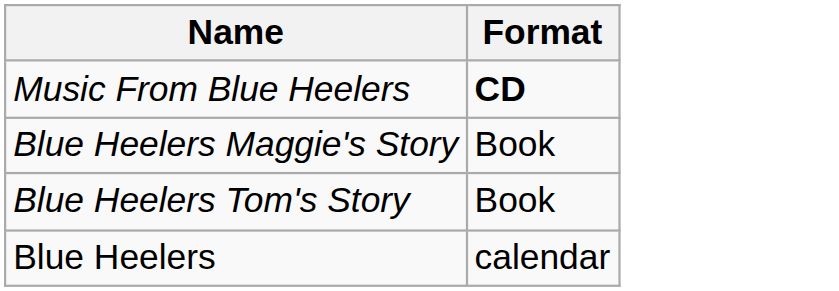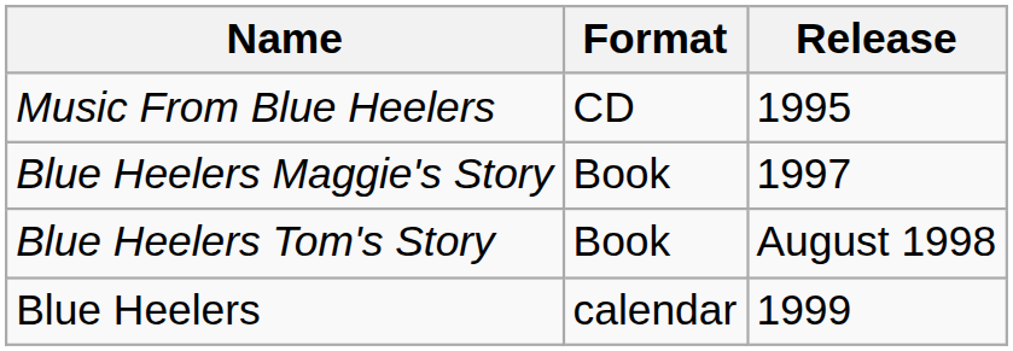 <table class="wikitable">
 <tr>
 <th>Name</th>
 <th>Format</th>
+<th>Release</th>
 </tr>
 <tr>
 <td><em>Music From Blue Heelers</em></td>
-<td><strong>CD</strong></td>
+<td>CD</td>
+<td>1995</td>
 </tr>
 <tr>
 <td><em>Blue Heelers Maggie's Story</em></td>
 <td>Book</td>
+<td>1997</td>
 </tr>
 <tr>
 <td><em>Blue Heelers Tom's Story</em></td>
 <td>Book</td>
+<td>August 1998</td>
 </tr>
 <tr>
 <td>Blue Heelers</td>
 <td>calendar</td>
+<td>1999</td>
 </tr>
 </table>
